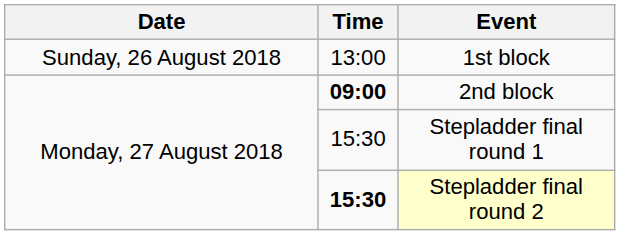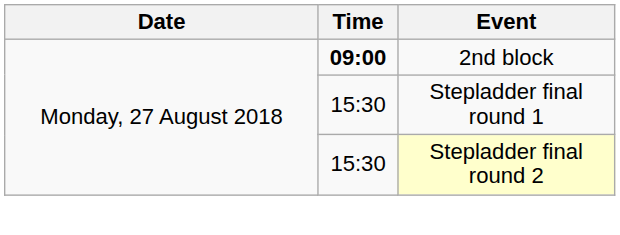 <table class = "wikitable" style="text-align:center;">
 <tr>
 <th width=220>Date</th>
 <th width=50>Time</th>
 <th width=150>Event</th>
-</tr>
-<tr>
-<td>Sunday, 26 August 2018</td>
-<td>13:00</td>
-<td>1st block</td>
 </tr>
 <tr>
 <td rowspan=3>Monday, 27 August 2018</td>
 <td><strong>09:00</strong></td>
 <td>2nd block</td>
 </tr>
 <tr>
 <td>15:30</td>
 <td>Stepladder final round 1</td>
 </tr>
 <tr>
-<td><strong>15:30</strong></td>
+<td>15:30</td>
 <td bgcolor=ffffcc>Stepladder final round 2</td>
 </tr>
 </table>
